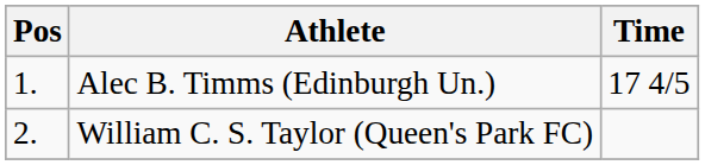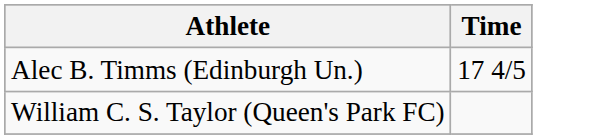 <table class="wikitable">
 <tr>
-<th>Pos</th>
 <th>Athlete</th>
 <th>Time</th>
 </tr>
 <tr>
-<td>1.</td>
 <td>Alec B. Timms (Edinburgh Un.)</td>
 <td>17 4/5</td>
 </tr>
 <tr>
-<td>2.</td>
 <td>William C. S. Taylor (Queen's Park FC)</td>
 <td></td>
 </tr>
 </table>
